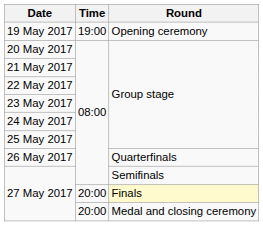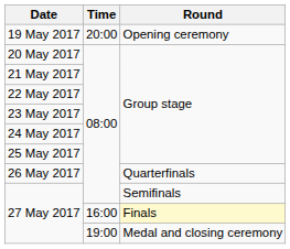 <table class="wikitable">
 <tr>
 <th>Date</th>
 <th>Time</th>
 <th>Round</th>
 </tr>
 <tr>
 <td>19 May 2017</td>
-<td>19:00</td>
+<td>20:00</td>
 <td>Opening ceremony</td>
 </tr>
 <tr>
 <td>20 May 2017</td>
 <td rowspan=8>08:00</td>
 <td rowspan=6>Group stage</td>
 </tr>
 <tr>
 <td>21 May 2017</td>
 </tr>
 <tr>
 <td>22 May 2017</td>
 </tr>
 <tr>
 <td>23 May 2017</td>
 </tr>
 <tr>
 <td>24 May 2017</td>
 </tr>
 <tr>
 <td>25 May 2017</td>
 </tr>
 <tr>
 <td>26 May 2017</td>
 <td>Quarterfinals</td>
 </tr>
 <tr>
 <td rowspan=3>27 May 2017</td>
 <td>Semifinals</td>
 </tr>
 <tr>
-<td>20:00</td>
+<td>16:00</td>
 <td style="background:lemonchiffon">Finals</td>
 </tr>
 <tr>
-<td>20:00</td>
+<td>19:00</td>
 <td>Medal and closing ceremony</td>
 </tr>
 </table>
